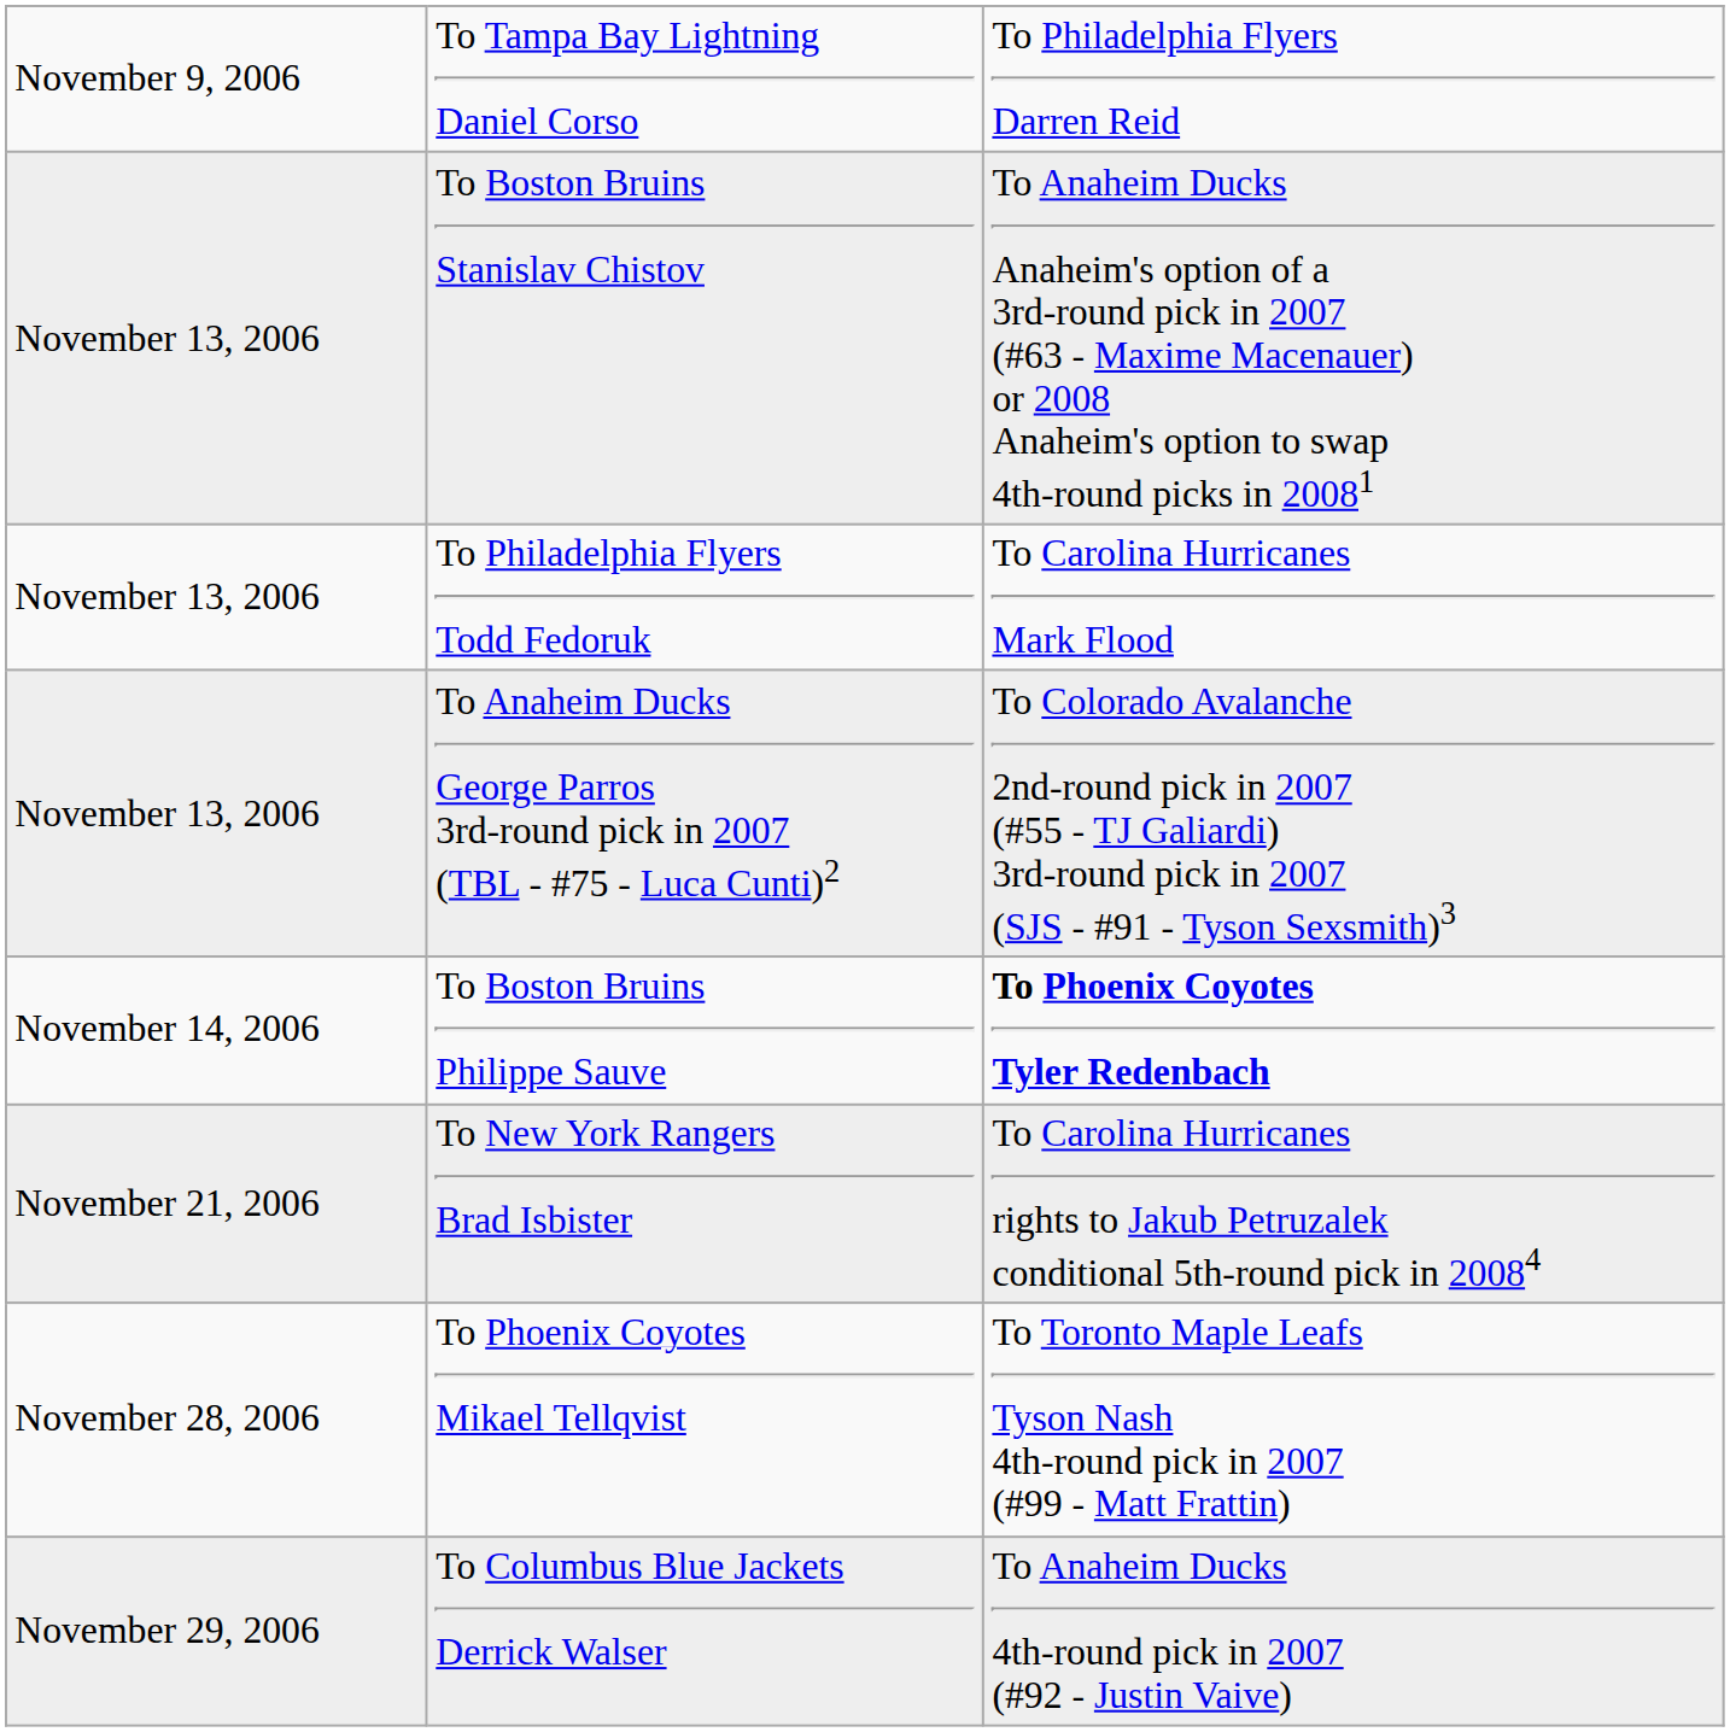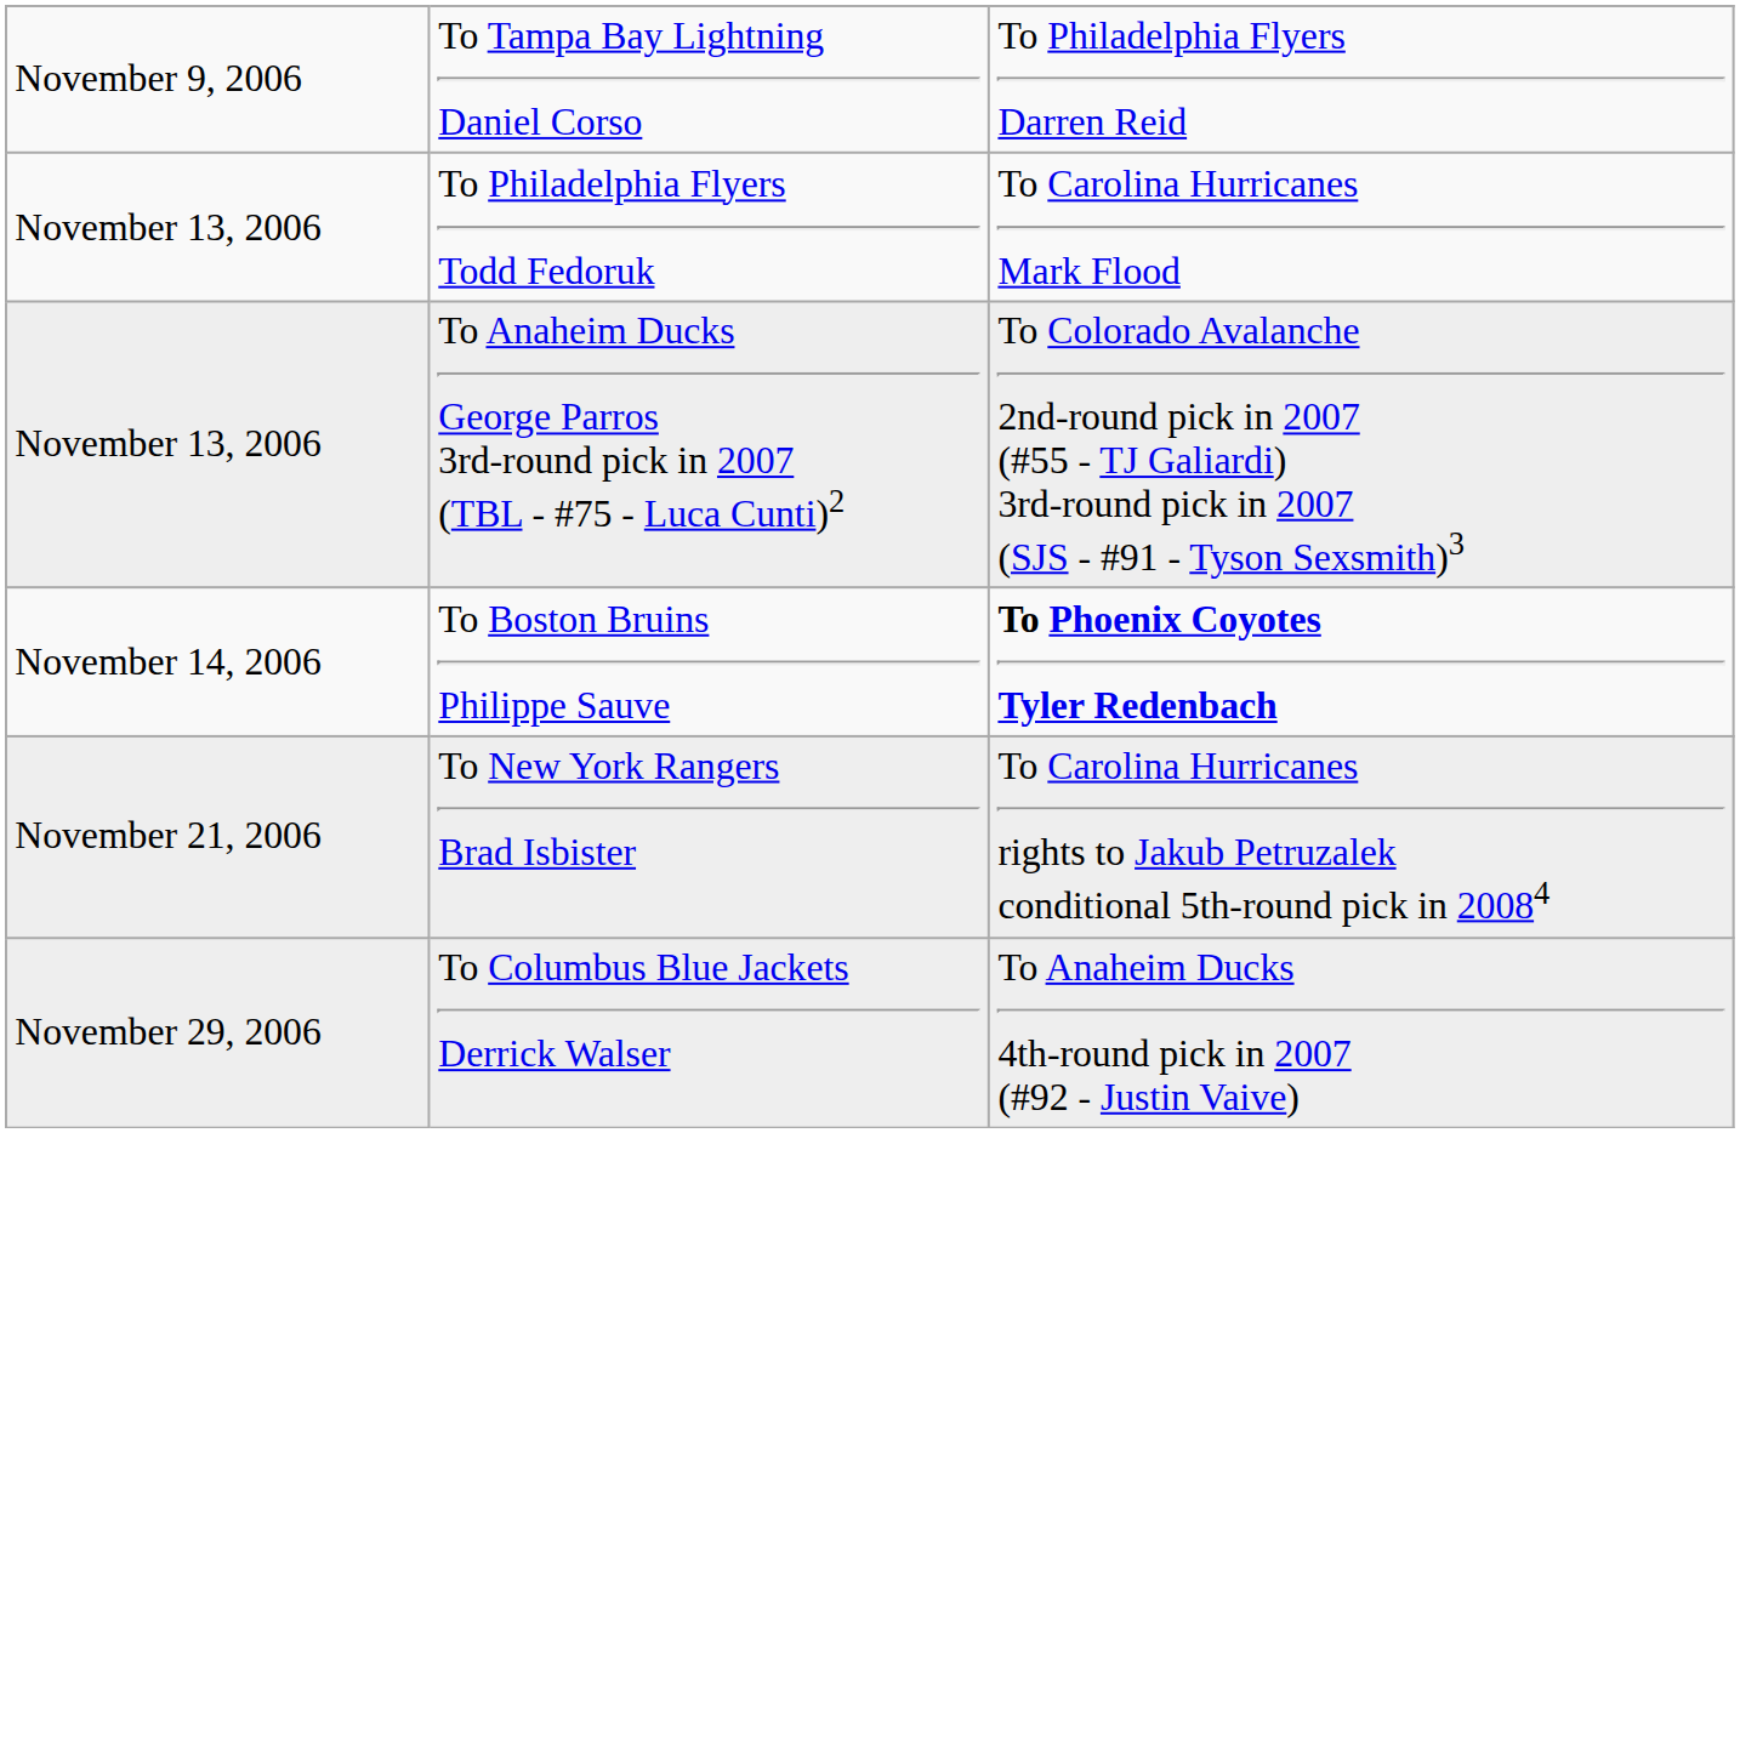 <table cellspacing=0 class="wikitable" style="border:1px solid #999999; width:720px;">
 <tr>
 <td>November 9, 2006</td>
 <td valign="top">To <a href='#'>Tampa Bay Lightning</a><hr><a href='#'>Daniel Corso</a></td>
 <td valign="top">To <a href='#'>Philadelphia Flyers</a><hr><a href='#'>Darren Reid</a></td>
-</tr>
-<tr bgcolor="#eeeeee">
-<td>November 13, 2006</td>
-<td valign="top">To <a href='#'>Boston Bruins</a><hr><a href='#'>Stanislav Chistov</a></td>
-<td valign="top">To <a href='#'>Anaheim Ducks</a><hr>Anaheim's option of a<br>3rd-round pick in <a href='#'>2007</a><br>(#63 - <a href='#'>Maxime Macenauer</a>)<br>or <a href='#'>2008</a><br>Anaheim's option to swap<br>4th-round picks in <a href='#'>2008</a><sup>1</sup></td>
 </tr>
 <tr>
 <td>November 13, 2006</td>
 <td valign="top">To <a href='#'>Philadelphia Flyers</a><hr><a href='#'>Todd Fedoruk</a></td>
 <td valign="top">To <a href='#'>Carolina Hurricanes</a><hr><a href='#'>Mark Flood</a></td>
 </tr>
 <tr bgcolor="#eeeeee">
 <td>November 13, 2006</td>
 <td valign="top">To <a href='#'>Anaheim Ducks</a><hr><a href='#'>George Parros</a><br>3rd-round pick in <a href='#'>2007</a><br>(<a href='#'>TBL</a> - #75 - <a href='#'>Luca Cunti</a>)<sup>2</sup></td>
 <td valign="top">To <a href='#'>Colorado Avalanche</a><hr>2nd-round pick in <a href='#'>2007</a><br>(#55 - <a href='#'>TJ Galiardi</a>)<br>3rd-round pick in <a href='#'>2007</a><br>(<a href='#'>SJS</a> - #91 - <a href='#'>Tyson Sexsmith</a>)<sup>3</sup></td>
 </tr>
 <tr>
 <td>November 14, 2006</td>
 <td valign="top">To <a href='#'>Boston Bruins</a><hr><a href='#'>Philippe Sauve</a></td>
 <td valign="top"><strong>To <a href='#'>Phoenix Coyotes</a><hr><a href='#'>Tyler Redenbach</a></strong></td>
 </tr>
 <tr bgcolor="#eeeeee">
 <td>November 21, 2006</td>
 <td valign="top">To <a href='#'>New York Rangers</a><hr><a href='#'>Brad Isbister</a></td>
 <td valign="top">To <a href='#'>Carolina Hurricanes</a><hr>rights to <a href='#'>Jakub Petruzalek</a><br>conditional 5th-round pick in <a href='#'>2008</a><sup>4</sup></td>
 </tr>
-<tr>
-<td>November 28, 2006</td>
-<td valign="top">To <a href='#'>Phoenix Coyotes</a><hr><a href='#'>Mikael Tellqvist</a></td>
-<td valign="top">To <a href='#'>Toronto Maple Leafs</a><hr><a href='#'>Tyson Nash</a><br>4th-round pick in <a href='#'>2007</a><br>(#99 - <a href='#'>Matt Frattin</a>)</td>
-</tr>
 <tr bgcolor="#eeeeee">
 <td>November 29, 2006</td>
 <td valign="top">To <a href='#'>Columbus Blue Jackets</a><hr><a href='#'>Derrick Walser</a></td>
 <td valign="top">To <a href='#'>Anaheim Ducks</a><hr>4th-round pick in <a href='#'>2007</a><br>(#92 - <a href='#'>Justin Vaive</a>)</td>
 </tr>
 </table>
